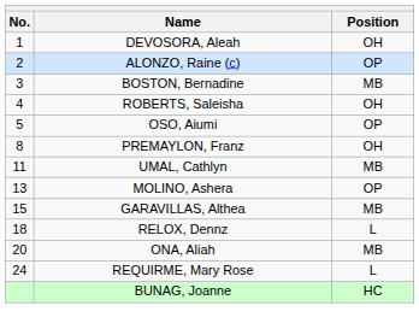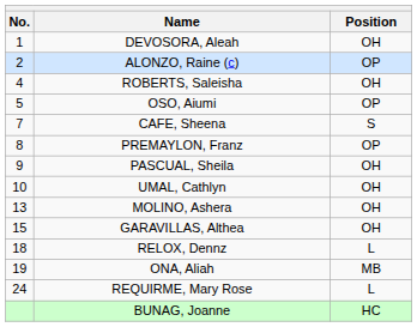 <table class="wikitable mw-collapsible mw-collapsed" style="text-align:center; width:500px; border:none">
 <tr>
 <th style="text-align:center" colspan="3"></th>
 </tr>
 <tr>
 <th style="width:7%">No.</th>
 <th>Name</th>
 <th style="width:20%">Position</th>
 </tr>
 <tr>
 <td>1</td>
 <td>DEVOSORA, Aleah</td>
 <td>OH</td>
 </tr>
 <tr bgcolor=#D0E6FF>
 <td>2</td>
 <td>ALONZO, Raine (<a href='#'>c</a>)</td>
 <td>OP</td>
 </tr>
 <tr>
-<td>3</td>
-<td>BOSTON, Bernadine</td>
-<td>MB</td>
-</tr>
-<tr>
 <td>4</td>
 <td>ROBERTS, Saleisha</td>
 <td>OH</td>
 </tr>
 <tr>
 <td>5</td>
 <td>OSO, Aiumi</td>
 <td>OP</td>
 </tr>
 <tr>
+<td>7</td>
+<td>CAFE, Sheena</td>
+<td>S</td>
+</tr>
+<tr>
 <td>8</td>
 <td>PREMAYLON, Franz</td>
+<td>OP</td>
+</tr>
+<tr>
+<td>9</td>
+<td>PASCUAL, Sheila</td>
 <td>OH</td>
 </tr>
 <tr>
-<td>11</td>
+<td>10</td>
 <td>UMAL, Cathlyn</td>
-<td>MB</td>
+<td>OH</td>
 </tr>
 <tr>
 <td>13</td>
 <td>MOLINO, Ashera</td>
-<td>OP</td>
+<td>OH</td>
 </tr>
 <tr>
 <td>15</td>
 <td>GARAVILLAS, Althea</td>
-<td>MB</td>
+<td>OH</td>
 </tr>
 <tr>
 <td>18</td>
 <td>RELOX, Dennz</td>
 <td>L</td>
 </tr>
 <tr>
-<td>20</td>
+<td>19</td>
 <td>ONA, Aliah</td>
 <td>MB</td>
 </tr>
 <tr>
 <td>24</td>
 <td>REQUIRME, Mary Rose</td>
 <td>L</td>
 </tr>
 <tr bgcolor=#CCFFCC>
 <td></td>
 <td>BUNAG, Joanne</td>
 <td>HC</td>
 </tr>
 </table>
